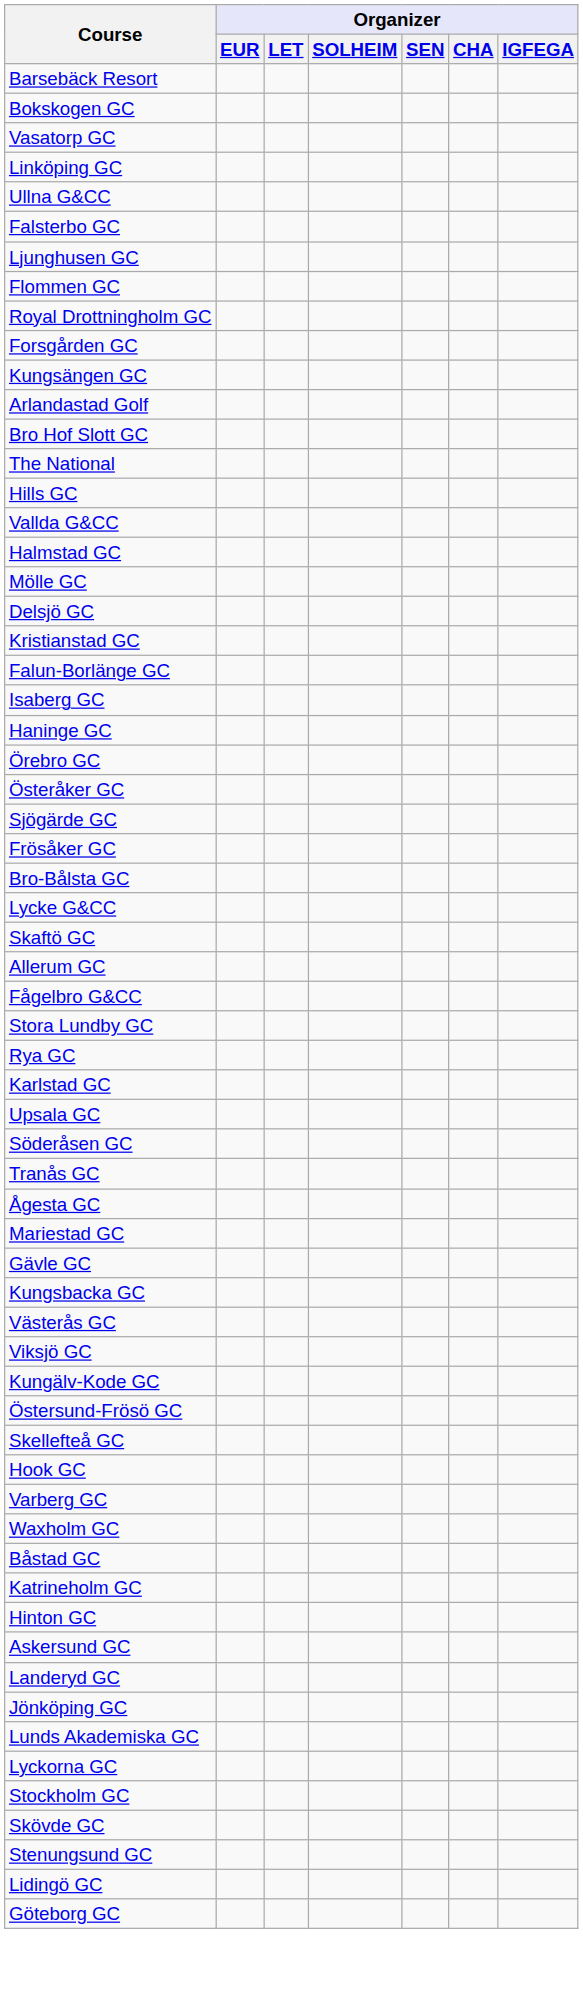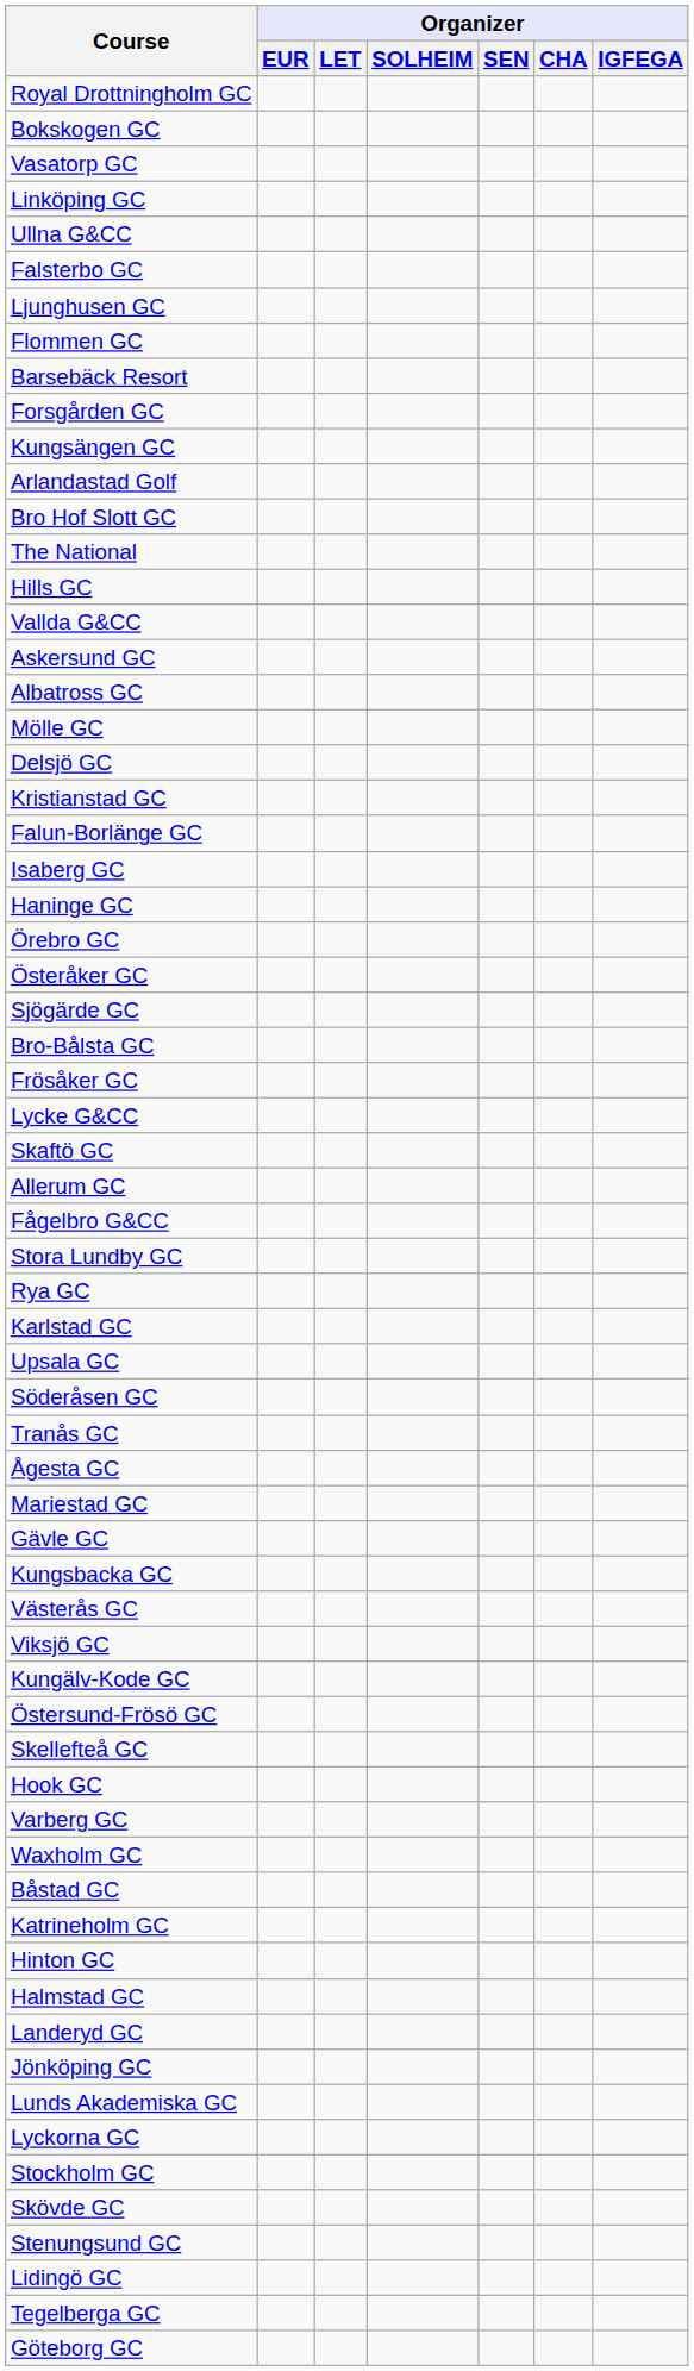 <table class="wikitable sortable" style="text-align:center;font-size:95%">
 <tr>
 <th rowspan=2>Course</th>
 <th colspan=6 style="background:#E6E6FA;">Organizer</th>
 </tr>
 <tr>
 <th><a href='#'>EUR</a></th>
 <th><a href='#'>LET</a></th>
 <th><a href='#'>SOLHEIM</a></th>
 <th><a href='#'>SEN</a></th>
 <th><a href='#'>CHA</a></th>
 <th><a href='#'>IGF</a><a href='#'>EGA</a></th>
 </tr>
 <tr>
-<td align=left><a href='#'>Barsebäck Resort</a></td>
+<td align=left><a href='#'>Royal Drottningholm GC</a></td>
 <td></td>
 <td></td>
 <td></td>
 <td></td>
 <td></td>
 <td></td>
 </tr>
 <tr>
 <td align=left><a href='#'>Bokskogen GC</a></td>
 <td></td>
 <td></td>
 <td></td>
 <td></td>
 <td></td>
 <td></td>
 </tr>
 <tr>
 <td align=left><a href='#'>Vasatorp GC</a></td>
 <td></td>
 <td></td>
 <td></td>
 <td></td>
 <td></td>
 <td></td>
 </tr>
 <tr>
 <td align=left><a href='#'>Linköping GC</a></td>
 <td></td>
 <td></td>
 <td></td>
 <td></td>
 <td></td>
 <td></td>
 </tr>
 <tr>
 <td align=left><a href='#'>Ullna G&CC</a></td>
 <td></td>
 <td></td>
 <td></td>
 <td></td>
 <td></td>
 <td></td>
 </tr>
 <tr>
 <td align=left><a href='#'>Falsterbo GC</a></td>
 <td></td>
 <td></td>
 <td></td>
 <td></td>
 <td></td>
 <td></td>
 </tr>
 <tr>
 <td align=left><a href='#'>Ljunghusen GC</a></td>
 <td></td>
 <td></td>
 <td></td>
 <td></td>
 <td></td>
 <td></td>
 </tr>
 <tr>
 <td align=left><a href='#'>Flommen GC</a></td>
 <td></td>
 <td></td>
 <td></td>
 <td></td>
 <td></td>
 <td></td>
 </tr>
 <tr>
-<td align=left><a href='#'>Royal Drottningholm GC</a></td>
+<td align=left><a href='#'>Barsebäck Resort</a></td>
 <td></td>
 <td></td>
 <td></td>
 <td></td>
 <td></td>
 <td></td>
 </tr>
 <tr>
 <td align=left><a href='#'>Forsgården GC</a></td>
 <td></td>
 <td></td>
 <td></td>
 <td></td>
 <td></td>
 <td></td>
 </tr>
 <tr>
 <td align=left><a href='#'>Kungsängen GC</a></td>
 <td></td>
 <td></td>
 <td></td>
 <td></td>
 <td></td>
 <td></td>
 </tr>
 <tr>
 <td align=left><a href='#'>Arlandastad Golf</a></td>
 <td></td>
 <td></td>
 <td></td>
 <td></td>
 <td></td>
 <td></td>
 </tr>
 <tr>
 <td align=left><a href='#'>Bro Hof Slott GC</a></td>
 <td></td>
 <td></td>
 <td></td>
 <td></td>
 <td></td>
 <td></td>
 </tr>
 <tr>
 <td align=left><a href='#'>The National</a></td>
 <td></td>
 <td></td>
 <td></td>
 <td></td>
 <td></td>
 <td></td>
 </tr>
 <tr>
 <td align=left><a href='#'>Hills GC</a></td>
 <td></td>
 <td></td>
 <td></td>
 <td></td>
 <td></td>
 <td></td>
 </tr>
 <tr>
 <td align=left><a href='#'>Vallda G&CC</a></td>
 <td></td>
 <td></td>
 <td></td>
 <td></td>
 <td></td>
 <td></td>
 </tr>
 <tr>
-<td align=left><a href='#'>Halmstad GC</a></td>
+<td align=left><a href='#'>Askersund GC</a></td>
+<td></td>
+<td></td>
+<td></td>
+<td></td>
+<td></td>
+<td></td>
+</tr>
+<tr>
+<td align=left><a href='#'>Albatross GC</a></td>
 <td></td>
 <td></td>
 <td></td>
 <td></td>
 <td></td>
 <td></td>
 </tr>
 <tr>
 <td align=left><a href='#'>Mölle GC</a></td>
 <td></td>
 <td></td>
 <td></td>
 <td></td>
 <td></td>
 <td></td>
 </tr>
 <tr>
 <td align=left><a href='#'>Delsjö GC</a></td>
 <td></td>
 <td></td>
 <td></td>
 <td></td>
 <td></td>
 <td></td>
 </tr>
 <tr>
 <td align=left><a href='#'>Kristianstad GC</a></td>
 <td></td>
 <td></td>
 <td></td>
 <td></td>
 <td></td>
 <td></td>
 </tr>
 <tr>
 <td align=left><a href='#'>Falun-Borlänge GC</a></td>
 <td></td>
 <td></td>
 <td></td>
 <td></td>
 <td></td>
 <td></td>
 </tr>
 <tr>
 <td align=left><a href='#'>Isaberg GC</a></td>
 <td></td>
 <td></td>
 <td></td>
 <td></td>
 <td></td>
 <td></td>
 </tr>
 <tr>
 <td align=left><a href='#'>Haninge GC</a></td>
 <td></td>
 <td></td>
 <td></td>
 <td></td>
 <td></td>
 <td></td>
 </tr>
 <tr>
 <td align=left><a href='#'>Örebro GC</a></td>
 <td></td>
 <td></td>
 <td></td>
 <td></td>
 <td></td>
 <td></td>
 </tr>
 <tr>
 <td align=left><a href='#'>Österåker GC</a></td>
 <td></td>
 <td></td>
 <td></td>
 <td></td>
 <td></td>
 <td></td>
 </tr>
 <tr>
 <td align=left><a href='#'>Sjögärde GC</a></td>
 <td></td>
 <td></td>
 <td></td>
 <td></td>
 <td></td>
 <td></td>
 </tr>
 <tr>
-<td align=left><a href='#'>Frösåker GC</a></td>
+<td align=left><a href='#'>Bro-Bålsta GC</a></td>
 <td></td>
 <td></td>
 <td></td>
 <td></td>
 <td></td>
 <td></td>
 </tr>
 <tr>
-<td align=left><a href='#'>Bro-Bålsta GC</a></td>
+<td align=left><a href='#'>Frösåker GC</a></td>
 <td></td>
 <td></td>
 <td></td>
 <td></td>
 <td></td>
 <td></td>
 </tr>
 <tr>
 <td align=left><a href='#'>Lycke G&CC</a></td>
 <td></td>
 <td></td>
 <td></td>
 <td></td>
 <td></td>
 <td></td>
 </tr>
 <tr>
 <td align=left><a href='#'>Skaftö GC</a></td>
 <td></td>
 <td></td>
 <td></td>
 <td></td>
 <td></td>
 <td></td>
 </tr>
 <tr>
 <td align=left><a href='#'>Allerum GC</a></td>
 <td></td>
 <td></td>
 <td></td>
 <td></td>
 <td></td>
 <td></td>
 </tr>
 <tr>
 <td align=left><a href='#'>Fågelbro G&CC</a></td>
 <td></td>
 <td></td>
 <td></td>
 <td></td>
 <td></td>
 <td></td>
 </tr>
 <tr>
 <td align=left><a href='#'>Stora Lundby GC</a></td>
 <td></td>
 <td></td>
 <td></td>
 <td></td>
 <td></td>
 <td></td>
 </tr>
 <tr>
 <td align=left><a href='#'>Rya GC</a></td>
 <td></td>
 <td></td>
 <td></td>
 <td></td>
 <td></td>
 <td></td>
 </tr>
 <tr>
 <td align=left><a href='#'>Karlstad GC</a></td>
 <td></td>
 <td></td>
 <td></td>
 <td></td>
 <td></td>
 <td></td>
 </tr>
 <tr>
 <td align=left><a href='#'>Upsala GC</a></td>
 <td></td>
 <td></td>
 <td></td>
 <td></td>
 <td></td>
 <td></td>
 </tr>
 <tr>
 <td align=left><a href='#'>Söderåsen GC</a></td>
 <td></td>
 <td></td>
 <td></td>
 <td></td>
 <td></td>
 <td></td>
 </tr>
 <tr>
 <td align=left><a href='#'>Tranås GC</a></td>
 <td></td>
 <td></td>
 <td></td>
 <td></td>
 <td></td>
 <td></td>
 </tr>
 <tr>
 <td align=left><a href='#'>Ågesta GC</a></td>
 <td></td>
 <td></td>
 <td></td>
 <td></td>
 <td></td>
 <td></td>
 </tr>
 <tr>
 <td align=left><a href='#'>Mariestad GC</a></td>
 <td></td>
 <td></td>
 <td></td>
 <td></td>
 <td></td>
 <td></td>
 </tr>
 <tr>
 <td align=left><a href='#'>Gävle GC</a></td>
 <td></td>
 <td></td>
 <td></td>
 <td></td>
 <td></td>
 <td></td>
 </tr>
 <tr>
 <td align=left><a href='#'>Kungsbacka GC</a></td>
 <td></td>
 <td></td>
 <td></td>
 <td></td>
 <td></td>
 <td></td>
 </tr>
 <tr>
 <td align=left><a href='#'>Västerås GC</a></td>
 <td></td>
 <td></td>
 <td></td>
 <td></td>
 <td></td>
 <td></td>
 </tr>
 <tr>
 <td align=left><a href='#'>Viksjö GC</a></td>
 <td></td>
 <td></td>
 <td></td>
 <td></td>
 <td></td>
 <td></td>
 </tr>
 <tr>
 <td align=left><a href='#'>Kungälv-Kode GC</a></td>
 <td></td>
 <td></td>
 <td></td>
 <td></td>
 <td></td>
 <td></td>
 </tr>
 <tr>
 <td align=left><a href='#'>Östersund-Frösö GC</a></td>
 <td></td>
 <td></td>
 <td></td>
 <td></td>
 <td></td>
 <td></td>
 </tr>
 <tr>
 <td align=left><a href='#'>Skellefteå GC</a></td>
 <td></td>
 <td></td>
 <td></td>
 <td></td>
 <td></td>
 <td></td>
 </tr>
 <tr>
 <td align=left><a href='#'>Hook GC</a></td>
 <td></td>
 <td></td>
 <td></td>
 <td></td>
 <td></td>
 <td></td>
 </tr>
 <tr>
 <td align=left><a href='#'>Varberg GC</a></td>
 <td></td>
 <td></td>
 <td></td>
 <td></td>
 <td></td>
 <td></td>
 </tr>
 <tr>
 <td align=left><a href='#'>Waxholm GC</a></td>
 <td></td>
 <td></td>
 <td></td>
 <td></td>
 <td></td>
 <td></td>
 </tr>
 <tr>
 <td align=left><a href='#'>Båstad GC</a></td>
 <td></td>
 <td></td>
 <td></td>
 <td></td>
 <td></td>
 <td></td>
 </tr>
 <tr>
 <td align=left><a href='#'>Katrineholm GC</a></td>
 <td></td>
 <td></td>
 <td></td>
 <td></td>
 <td></td>
 <td></td>
 </tr>
 <tr>
 <td align=left><a href='#'>Hinton GC</a></td>
 <td></td>
 <td></td>
 <td></td>
 <td></td>
 <td></td>
 <td></td>
 </tr>
 <tr>
-<td align=left><a href='#'>Askersund GC</a></td>
+<td align=left><a href='#'>Halmstad GC</a></td>
 <td></td>
 <td></td>
 <td></td>
 <td></td>
 <td></td>
 <td></td>
 </tr>
 <tr>
 <td align=left><a href='#'>Landeryd GC</a></td>
 <td></td>
 <td></td>
 <td></td>
 <td></td>
 <td></td>
 <td></td>
 </tr>
 <tr>
 <td align=left><a href='#'>Jönköping GC</a></td>
 <td></td>
 <td></td>
 <td></td>
 <td></td>
 <td></td>
 <td></td>
 </tr>
 <tr>
 <td align=left><a href='#'>Lunds Akademiska GC</a></td>
 <td></td>
 <td></td>
 <td></td>
 <td></td>
 <td></td>
 <td></td>
 </tr>
 <tr>
 <td align=left><a href='#'>Lyckorna GC</a></td>
 <td></td>
 <td></td>
 <td></td>
 <td></td>
 <td></td>
 <td></td>
 </tr>
 <tr>
 <td align=left><a href='#'>Stockholm GC</a></td>
 <td></td>
 <td></td>
 <td></td>
 <td></td>
 <td></td>
 <td></td>
 </tr>
 <tr>
 <td align=left><a href='#'>Skövde GC</a></td>
 <td></td>
 <td></td>
 <td></td>
 <td></td>
 <td></td>
 <td></td>
 </tr>
 <tr>
 <td align=left><a href='#'>Stenungsund GC</a></td>
 <td></td>
 <td></td>
 <td></td>
 <td></td>
 <td></td>
 <td></td>
 </tr>
 <tr>
 <td align=left><a href='#'>Lidingö GC</a></td>
 <td></td>
 <td></td>
 <td></td>
 <td></td>
 <td></td>
 <td></td>
 </tr>
 <tr>
+<td align=left><a href='#'>Tegelberga GC</a></td>
+<td></td>
+<td></td>
+<td></td>
+<td></td>
+<td></td>
+<td></td>
+</tr>
+<tr>
 <td align=left><a href='#'>Göteborg GC</a></td>
 <td></td>
 <td></td>
 <td></td>
 <td></td>
 <td></td>
 <td></td>
 </tr>
 </table>
